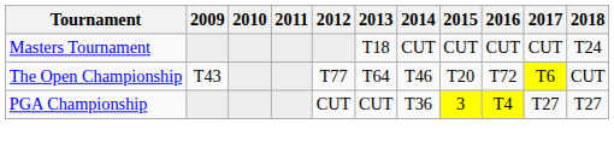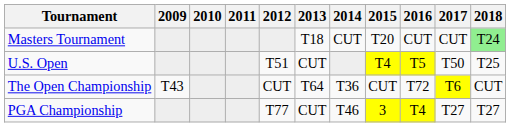 <table class="wikitable" style="font-size:95%;text-align:center;">
 <tr>
 <th>Tournament</th>
 <th>2009</th>
 <th>2010</th>
 <th>2011</th>
 <th>2012</th>
 <th>2013</th>
 <th>2014</th>
 <th>2015</th>
 <th>2016</th>
 <th>2017</th>
 <th>2018</th>
 </tr>
 <tr>
 <td align=left><a href='#'>Masters Tournament</a></td>
 <td style="background:#eeeeee;"></td>
 <td style="background:#eeeeee;"></td>
 <td style="background:#eeeeee;"></td>
 <td style="background:#eeeeee;"></td>
 <td>T18</td>
 <td>CUT</td>
+<td>T20</td>
 <td>CUT</td>
 <td>CUT</td>
+<td style="background: lightgreen;">T24</td>
+</tr>
+<tr>
+<td align=left><a href='#'>U.S. Open</a></td>
+<td style="background:#eeeeee;"></td>
+<td style="background:#eeeeee;"></td>
+<td style="background:#eeeeee;"></td>
+<td>T51</td>
 <td>CUT</td>
-<td>T24</td>
+<td style="background:#eeeeee;"></td>
+<td style="background:yellow;">T4</td>
+<td style="background:yellow;">T5</td>
+<td>T50</td>
+<td>T25</td>
 </tr>
 <tr>
 <td align=left><a href='#'>The Open Championship</a></td>
 <td>T43</td>
 <td style="background:#eeeeee;"></td>
 <td style="background:#eeeeee;"></td>
-<td>T77</td>
+<td>CUT</td>
 <td>T64</td>
-<td>T46</td>
-<td>T20</td>
+<td>T36</td>
+<td>CUT</td>
 <td>T72</td>
 <td style="background:yellow;">T6</td>
 <td>CUT</td>
 </tr>
 <tr>
 <td align=left><a href='#'>PGA Championship</a></td>
 <td style="background:#eeeeee;"></td>
 <td style="background:#eeeeee;"></td>
 <td style="background:#eeeeee;"></td>
+<td>T77</td>
 <td>CUT</td>
-<td>CUT</td>
-<td>T36</td>
+<td>T46</td>
 <td style="background:yellow;">3</td>
 <td style="background:yellow;">T4</td>
 <td>T27</td>
 <td>T27</td>
 </tr>
 </table>
